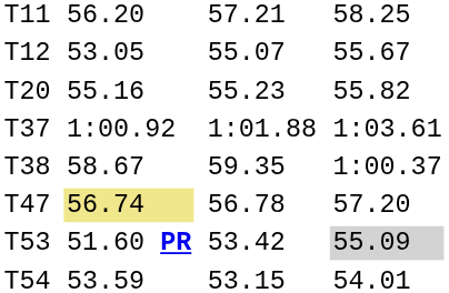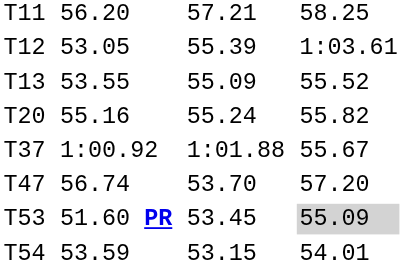 <table>
 <tr>
 <td>T11 <br></td>
 <td><br></td>
 <td>56.20</td>
 <td><br></td>
 <td>57.21</td>
 <td><br></td>
 <td>58.25</td>
 </tr>
 <tr>
 <td>T12 <br></td>
 <td><br></td>
 <td>53.05</td>
 <td></td>
-<td>55.07</td>
+<td>55.39</td>
 <td><br></td>
-<td>55.67</td>
+<td>1:03.61 </td>
+</tr>
+<tr>
+<td>T13 <br></td>
+<td></td>
+<td>53.55 <strong></strong></td>
+<td></td>
+<td>55.09</td>
+<td></td>
+<td>55.52</td>
 </tr>
 <tr>
 <td>T20 <br></td>
 <td></td>
 <td>55.16 </td>
 <td></td>
-<td>55.23</td>
+<td>55.24</td>
 <td></td>
 <td>55.82</td>
 </tr>
 <tr>
 <td>T37 <br></td>
 <td></td>
 <td>1:00.92 </td>
 <td></td>
 <td>1:01.88 </td>
 <td></td>
-<td>1:03.61 </td>
-</tr>
-<tr>
-<td>T38 <br></td>
-<td></td>
-<td>58.67 <strong></strong></td>
-<td></td>
-<td>59.35 </td>
-<td></td>
-<td>1:00.37 </td>
+<td>55.67</td>
 </tr>
 <tr>
 <td>T47 <br></td>
 <td></td>
-<td style="background: khaki;">56.74</td>
+<td>56.74</td>
 <td></td>
-<td>56.78</td>
+<td>53.70</td>
 <td></td>
 <td>57.20</td>
 </tr>
 <tr>
 <td>T53 <br></td>
 <td></td>
 <td>51.60 <strong><a href='#'>PR</a></strong></td>
 <td></td>
-<td>53.42</td>
+<td>53.45</td>
 <td></td>
 <td style="background: lightgrey;">55.09</td>
 </tr>
 <tr>
 <td>T54 <br></td>
 <td></td>
 <td>53.59</td>
 <td></td>
 <td>53.15</td>
 <td></td>
 <td>54.01</td>
 </tr>
 </table>
